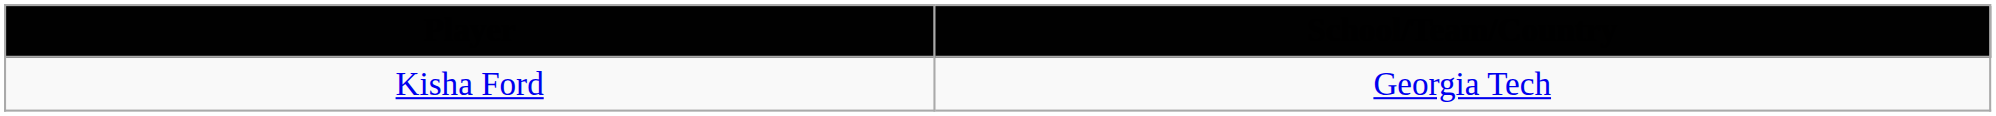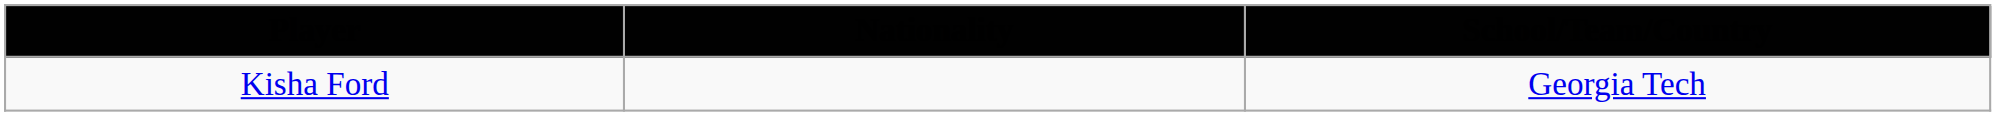 <table class="wikitable" style="text-align:center; width:60em">
 <tr>
 <th style="background: #010101" width="10%"><span>Player</span></th>
+<th style="background: #010101" width="10%"><span>Nationality</span></th>
 <th style="background: #010101" width="10%"><span>School/Team/Country</span></th>
 </tr>
 <tr>
 <td><a href='#'>Kisha Ford</a></td>
+<td></td>
 <td><a href='#'>Georgia Tech</a></td>
 </tr>
 </table>
